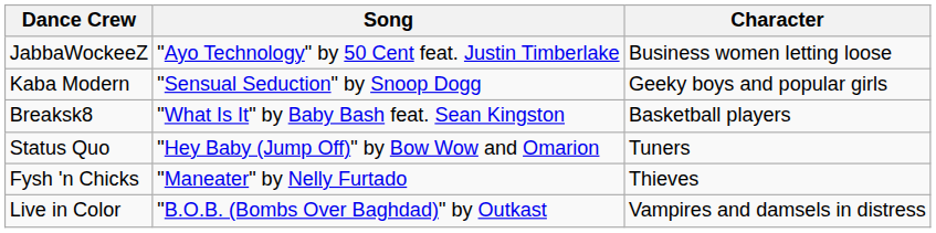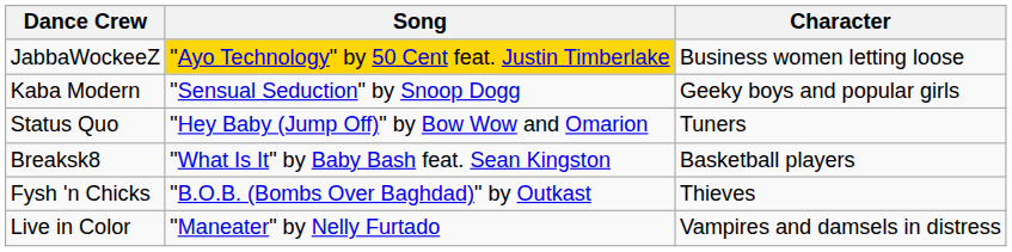 <table class="wikitable" style="white-space:nowrap;" fixed;">
 <tr>
 <th>Dance Crew</th>
 <th>Song</th>
 <th>Character</th>
 </tr>
 <tr>
 <td>JabbaWockeeZ</td>
-<td>"<a href='#'>Ayo Technology</a>" by <a href='#'>50 Cent</a> feat. <a href='#'>Justin Timberlake</a></td>
+<td style="background: gold;">"<a href='#'>Ayo Technology</a>" by <a href='#'>50 Cent</a> feat. <a href='#'>Justin Timberlake</a></td>
 <td>Business women letting loose</td>
 </tr>
 <tr>
 <td>Kaba Modern</td>
 <td>"<a href='#'>Sensual Seduction</a>" by <a href='#'>Snoop Dogg</a></td>
 <td>Geeky boys and popular girls</td>
 </tr>
 <tr>
+<td>Status Quo</td>
+<td>"<a href='#'>Hey Baby (Jump Off)</a>" by <a href='#'>Bow Wow</a> and <a href='#'>Omarion</a></td>
+<td>Tuners</td>
+</tr>
+<tr>
 <td>Breaksk8</td>
 <td>"<a href='#'>What Is It</a>" by <a href='#'>Baby Bash</a> feat. <a href='#'>Sean Kingston</a></td>
 <td>Basketball players</td>
 </tr>
 <tr>
-<td>Status Quo</td>
-<td>"<a href='#'>Hey Baby (Jump Off)</a>" by <a href='#'>Bow Wow</a> and <a href='#'>Omarion</a></td>
-<td>Tuners</td>
-</tr>
-<tr>
 <td>Fysh 'n Chicks</td>
-<td>"<a href='#'>Maneater</a>" by <a href='#'>Nelly Furtado</a></td>
+<td>"<a href='#'>B.O.B. (Bombs Over Baghdad)</a>" by <a href='#'>Outkast</a></td>
 <td>Thieves</td>
 </tr>
 <tr>
 <td>Live in Color</td>
-<td>"<a href='#'>B.O.B. (Bombs Over Baghdad)</a>" by <a href='#'>Outkast</a></td>
+<td>"<a href='#'>Maneater</a>" by <a href='#'>Nelly Furtado</a></td>
 <td>Vampires and damsels in distress</td>
 </tr>
 </table>
